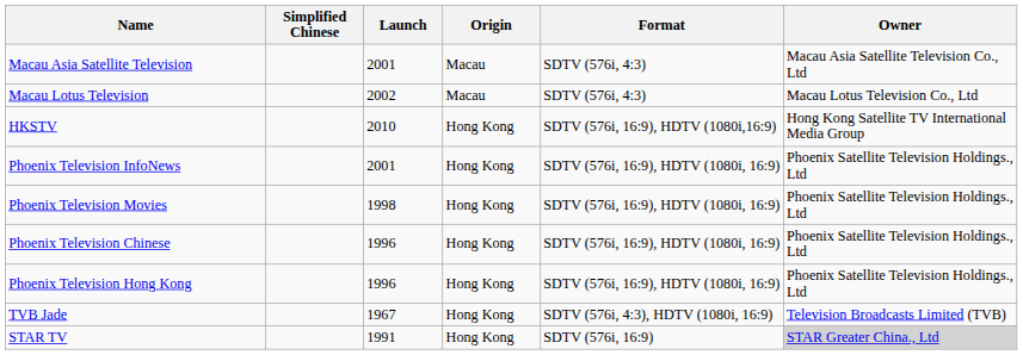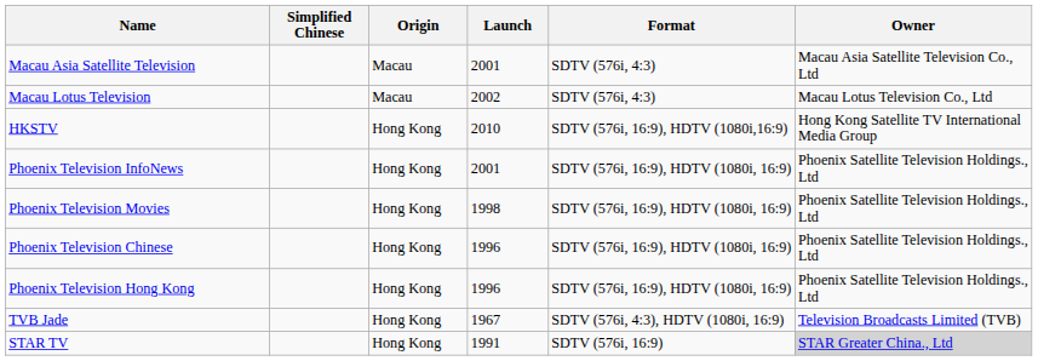 <table class="wikitable sortable">
 <tr>
 <th width="280">Name</th>
 <th width="100">Simplified Chinese</th>
+<th width="100">Origin</th>
 <th width="80">Launch</th>
-<th width="100">Origin</th>
 <th>Format</th>
 <th width="250">Owner</th>
 </tr>
 <tr>
 <td><a href='#'>Macau Asia Satellite Television</a></td>
 <td></td>
+<td>Macau</td>
 <td>2001</td>
-<td>Macau</td>
 <td>SDTV (576i, 4:3)</td>
 <td>Macau Asia Satellite Television Co., Ltd</td>
 </tr>
 <tr>
 <td><a href='#'>Macau Lotus Television</a></td>
 <td></td>
+<td>Macau</td>
 <td>2002</td>
-<td>Macau</td>
 <td>SDTV (576i, 4:3)</td>
 <td>Macau Lotus Television Co., Ltd</td>
 </tr>
 <tr>
 <td><a href='#'>HKSTV</a></td>
 <td></td>
+<td>Hong Kong</td>
 <td>2010</td>
-<td>Hong Kong</td>
 <td>SDTV (576i, 16:9), HDTV (1080i,16:9)</td>
 <td>Hong Kong Satellite TV International Media Group</td>
 </tr>
 <tr>
 <td><a href='#'>Phoenix Television InfoNews</a></td>
 <td></td>
+<td>Hong Kong</td>
 <td>2001</td>
-<td>Hong Kong</td>
 <td>SDTV (576i, 16:9), HDTV (1080i, 16:9)</td>
 <td>Phoenix Satellite Television Holdings., Ltd</td>
 </tr>
 <tr>
 <td><a href='#'>Phoenix Television Movies</a></td>
 <td></td>
+<td>Hong Kong</td>
 <td>1998</td>
-<td>Hong Kong</td>
 <td>SDTV (576i, 16:9), HDTV (1080i, 16:9)</td>
 <td>Phoenix Satellite Television Holdings., Ltd</td>
 </tr>
 <tr>
 <td><a href='#'>Phoenix Television Chinese</a></td>
 <td></td>
+<td>Hong Kong</td>
 <td>1996</td>
-<td>Hong Kong</td>
 <td>SDTV (576i, 16:9), HDTV (1080i, 16:9)</td>
 <td>Phoenix Satellite Television Holdings., Ltd</td>
 </tr>
 <tr>
 <td><a href='#'>Phoenix Television Hong Kong</a></td>
 <td></td>
+<td>Hong Kong</td>
 <td>1996</td>
-<td>Hong Kong</td>
 <td>SDTV (576i, 16:9), HDTV (1080i, 16:9)</td>
 <td>Phoenix Satellite Television Holdings., Ltd</td>
 </tr>
 <tr>
 <td><a href='#'>TVB Jade</a></td>
 <td></td>
+<td>Hong Kong</td>
 <td>1967</td>
-<td>Hong Kong</td>
 <td>SDTV (576i, 4:3), HDTV (1080i, 16:9)</td>
 <td><a href='#'>Television Broadcasts Limited</a> (TVB)</td>
 </tr>
 <tr>
 <td><a href='#'>STAR TV</a></td>
 <td></td>
+<td>Hong Kong</td>
 <td>1991</td>
-<td>Hong Kong</td>
 <td>SDTV (576i, 16:9)</td>
 <td style="background: lightgrey;"><a href='#'>STAR Greater China., Ltd</a></td>
 </tr>
 </table>
